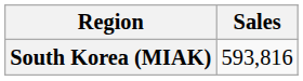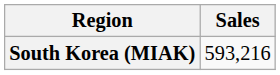 <table class="wikitable plainrowheaders">
 <tr>
 <th>Region</th>
 <th>Sales</th>
 </tr>
 <tr>
 <th scope="row">South Korea (MIAK)</th>
-<td>593,816</td>
+<td>593,216</td>
 </tr>
 </table>
